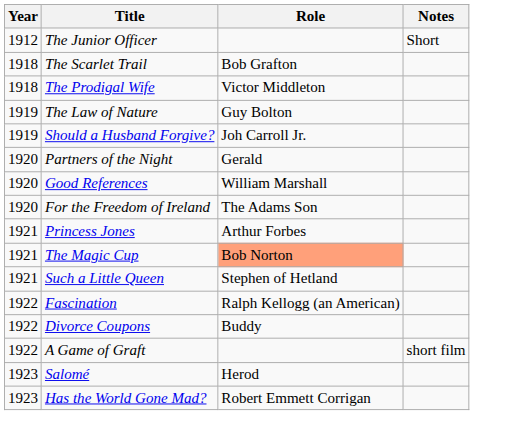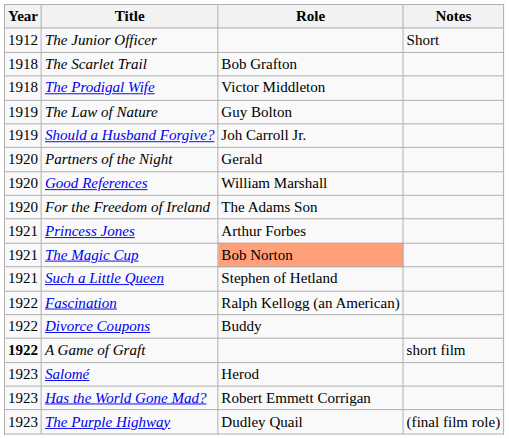 <table class="wikitable">
 <tr>
 <th>Year</th>
 <th>Title</th>
 <th>Role</th>
 <th>Notes</th>
 </tr>
 <tr>
 <td>1912</td>
 <td><em>The Junior Officer</em></td>
 <td></td>
 <td>Short</td>
 </tr>
 <tr>
 <td>1918</td>
 <td><em>The Scarlet Trail</em></td>
 <td>Bob Grafton</td>
 <td></td>
 </tr>
 <tr>
 <td>1918</td>
 <td><em><a href='#'>The Prodigal Wife</a></em></td>
 <td>Victor Middleton</td>
 <td></td>
 </tr>
 <tr>
 <td>1919</td>
 <td><em>The Law of Nature</em></td>
 <td>Guy Bolton</td>
 <td></td>
 </tr>
 <tr>
 <td>1919</td>
 <td><em><a href='#'>Should a Husband Forgive?</a></em></td>
 <td>Joh Carroll Jr.</td>
 <td></td>
 </tr>
 <tr>
 <td>1920</td>
 <td><em>Partners of the Night</em></td>
 <td>Gerald</td>
 <td></td>
 </tr>
 <tr>
 <td>1920</td>
 <td><em><a href='#'>Good References</a></em></td>
 <td>William Marshall</td>
 <td></td>
 </tr>
 <tr>
 <td>1920</td>
 <td><em>For the Freedom of Ireland</em></td>
 <td>The Adams Son</td>
 <td></td>
 </tr>
 <tr>
 <td>1921</td>
 <td><em><a href='#'>Princess Jones</a></em></td>
 <td>Arthur Forbes</td>
 <td></td>
 </tr>
 <tr>
 <td>1921</td>
 <td><em><a href='#'>The Magic Cup</a></em></td>
 <td style="background: lightsalmon;">Bob Norton</td>
 <td></td>
 </tr>
 <tr>
 <td>1921</td>
 <td><em><a href='#'>Such a Little Queen</a></em></td>
 <td>Stephen of Hetland</td>
 <td></td>
 </tr>
 <tr>
 <td>1922</td>
 <td><em><a href='#'>Fascination</a></em></td>
 <td>Ralph Kellogg (an American)</td>
 <td></td>
 </tr>
 <tr>
 <td>1922</td>
 <td><em><a href='#'>Divorce Coupons</a></em></td>
 <td>Buddy</td>
 <td></td>
 </tr>
 <tr>
-<td>1922</td>
+<td><strong>1922</strong></td>
 <td><em>A Game of Graft</em></td>
 <td></td>
 <td>short film</td>
 </tr>
 <tr>
 <td>1923</td>
 <td><em><a href='#'>Salomé</a></em></td>
 <td>Herod</td>
 <td></td>
 </tr>
 <tr>
 <td>1923</td>
 <td><em><a href='#'>Has the World Gone Mad?</a></em></td>
 <td>Robert Emmett Corrigan</td>
 <td></td>
 </tr>
+<tr>
+<td>1923</td>
+<td><em><a href='#'>The Purple Highway</a></em></td>
+<td>Dudley Quail</td>
+<td>(final film role)</td>
+</tr>
 </table>
